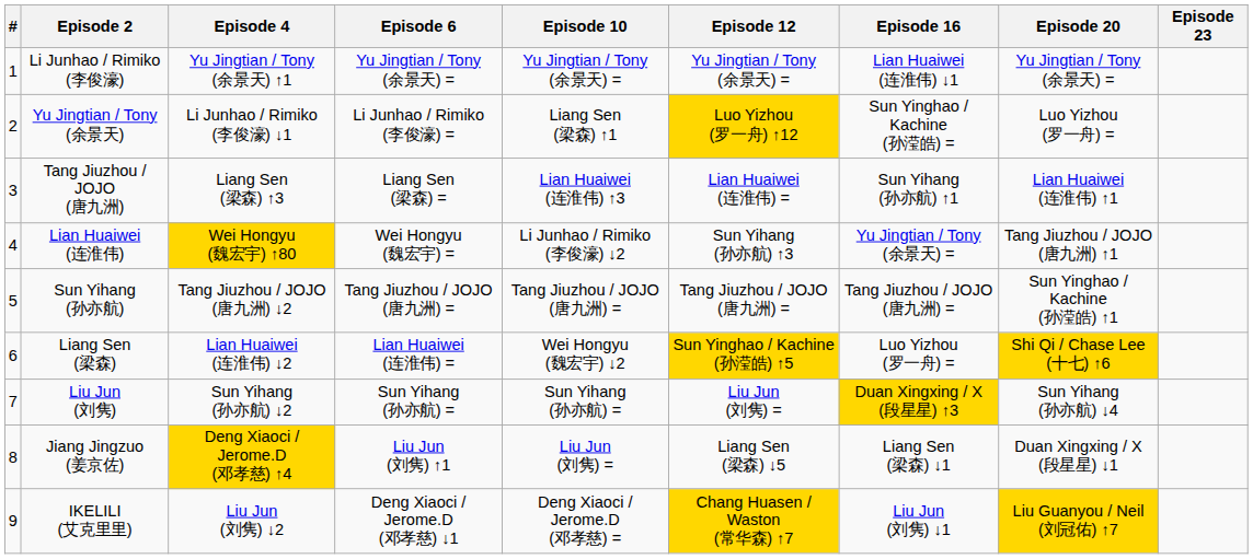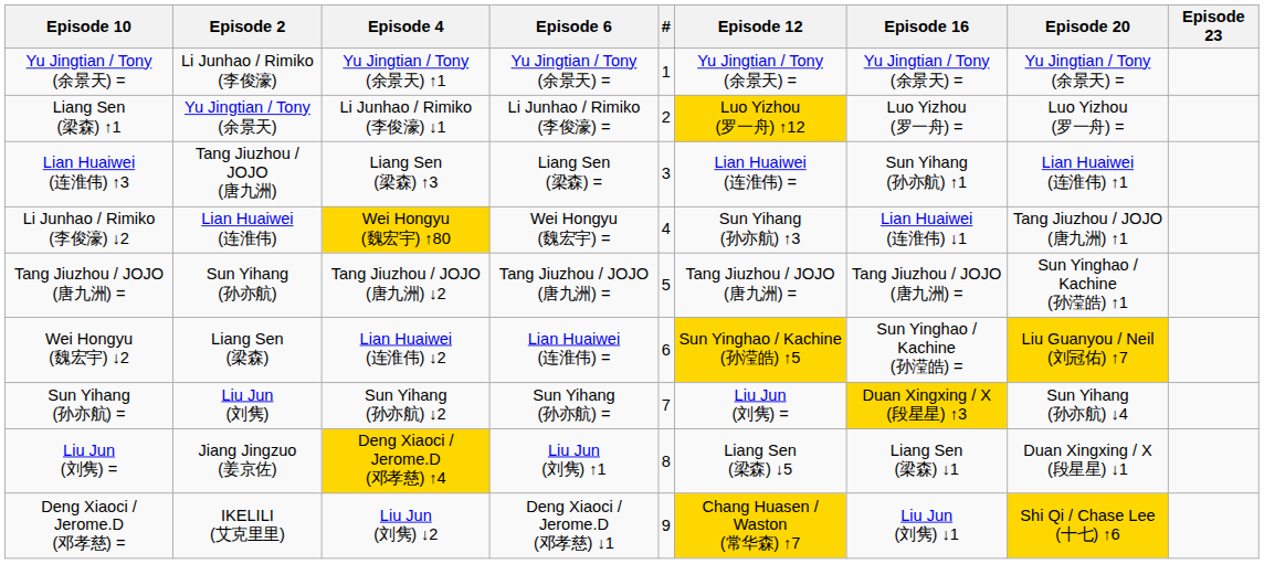 <table class="wikitable sortable" style="text-align:center;">
 <tr>
-<th>#</th>
+<th class="unsortable">Episode 10</th>
 <th class="unsortable">Episode 2</th>
 <th class="unsortable">Episode 4</th>
 <th class="unsortable">Episode 6</th>
-<th class="unsortable">Episode 10</th>
+<th>#</th>
 <th class="unsortable">Episode 12</th>
 <th class="unsortable">Episode 16</th>
 <th class="unsortable">Episode 20</th>
 <th class="unsortable">Episode 23</th>
 </tr>
 <tr>
-<td>1</td>
+<td><a href='#'>Yu Jingtian / Tony</a><br>(余景天) =</td>
 <td>Li Junhao / Rimiko<br>(李俊濠)</td>
 <td><a href='#'>Yu Jingtian / Tony</a><br>(余景天) ↑1</td>
 <td><a href='#'>Yu Jingtian / Tony</a><br>(余景天) =</td>
+<td>1</td>
 <td><a href='#'>Yu Jingtian / Tony</a><br>(余景天) =</td>
 <td><a href='#'>Yu Jingtian / Tony</a><br>(余景天) =</td>
-<td><a href='#'>Lian Huaiwei</a><br>(连淮伟) ↓1</td>
 <td><a href='#'>Yu Jingtian / Tony</a><br>(余景天) =</td>
 <td></td>
 </tr>
 <tr>
-<td>2</td>
+<td>Liang Sen<br>(梁森) ↑1</td>
 <td><a href='#'>Yu Jingtian / Tony</a><br>(余景天)</td>
 <td>Li Junhao / Rimiko<br>(李俊濠) ↓1</td>
 <td>Li Junhao / Rimiko<br>(李俊濠) =</td>
-<td>Liang Sen<br>(梁森) ↑1</td>
+<td>2</td>
 <td style="background:gold">Luo Yizhou<br>(罗一舟) ↑12</td>
-<td>Sun Yinghao / Kachine<br>(孙滢皓) =</td>
+<td>Luo Yizhou<br>(罗一舟) =</td>
 <td>Luo Yizhou<br>(罗一舟) =</td>
 <td></td>
 </tr>
 <tr>
-<td>3</td>
+<td><a href='#'>Lian Huaiwei</a><br>(连淮伟) ↑3</td>
 <td>Tang Jiuzhou / JOJO<br>(唐九洲)</td>
 <td>Liang Sen<br>(梁森) ↑3</td>
 <td>Liang Sen<br>(梁森) =</td>
-<td><a href='#'>Lian Huaiwei</a><br>(连淮伟) ↑3</td>
+<td>3</td>
 <td><a href='#'>Lian Huaiwei</a><br>(连淮伟) =</td>
 <td>Sun Yihang<br>(孙亦航) ↑1</td>
 <td><a href='#'>Lian Huaiwei</a><br>(连淮伟) ↑1</td>
 <td></td>
 </tr>
 <tr>
-<td>4</td>
+<td>Li Junhao / Rimiko<br>(李俊濠) ↓2</td>
 <td><a href='#'>Lian Huaiwei</a><br>(连淮伟)</td>
 <td style="background:gold">Wei Hongyu<br>(魏宏宇) ↑80</td>
 <td>Wei Hongyu<br>(魏宏宇) =</td>
-<td>Li Junhao / Rimiko<br>(李俊濠) ↓2</td>
+<td>4</td>
 <td>Sun Yihang<br>(孙亦航) ↑3</td>
-<td><a href='#'>Yu Jingtian / Tony</a><br>(余景天) =</td>
+<td><a href='#'>Lian Huaiwei</a><br>(连淮伟) ↓1</td>
 <td>Tang Jiuzhou / JOJO<br>(唐九洲) ↑1</td>
 <td></td>
 </tr>
 <tr>
-<td>5</td>
+<td>Tang Jiuzhou / JOJO<br>(唐九洲) =</td>
 <td>Sun Yihang<br>(孙亦航)</td>
 <td>Tang Jiuzhou / JOJO<br>(唐九洲) ↓2</td>
 <td>Tang Jiuzhou / JOJO<br>(唐九洲) =</td>
-<td>Tang Jiuzhou / JOJO<br>(唐九洲) =</td>
+<td>5</td>
 <td>Tang Jiuzhou / JOJO<br>(唐九洲) =</td>
 <td>Tang Jiuzhou / JOJO<br>(唐九洲) =</td>
 <td>Sun Yinghao / Kachine<br>(孙滢皓) ↑1</td>
 <td></td>
 </tr>
 <tr>
-<td>6</td>
+<td>Wei Hongyu<br>(魏宏宇) ↓2</td>
 <td>Liang Sen<br>(梁森)</td>
 <td><a href='#'>Lian Huaiwei</a><br>(连淮伟) ↓2</td>
 <td><a href='#'>Lian Huaiwei</a><br>(连淮伟) =</td>
-<td>Wei Hongyu<br>(魏宏宇) ↓2</td>
+<td>6</td>
 <td style="background:gold">Sun Yinghao / Kachine<br>(孙滢皓) ↑5</td>
-<td>Luo Yizhou<br>(罗一舟) =</td>
-<td style="background:gold">Shi Qi / Chase Lee<br>(十七) ↑6</td>
+<td>Sun Yinghao / Kachine<br>(孙滢皓) =</td>
+<td style="background:gold">Liu Guanyou / Neil<br>(刘冠佑) ↑7</td>
 <td></td>
 </tr>
 <tr>
-<td>7</td>
+<td>Sun Yihang<br>(孙亦航) =</td>
 <td><a href='#'>Liu Jun</a><br>(刘隽)</td>
 <td>Sun Yihang<br>(孙亦航) ↓2</td>
 <td>Sun Yihang<br>(孙亦航) =</td>
-<td>Sun Yihang<br>(孙亦航) =</td>
+<td>7</td>
 <td><a href='#'>Liu Jun</a><br>(刘隽) =</td>
 <td style="background:gold">Duan Xingxing / X<br>(段星星) ↑3</td>
 <td>Sun Yihang<br>(孙亦航) ↓4</td>
 <td></td>
 </tr>
 <tr>
-<td>8</td>
+<td><a href='#'>Liu Jun</a><br>(刘隽) =</td>
 <td>Jiang Jingzuo<br>(姜京佐)</td>
 <td style="background:gold">Deng Xiaoci / Jerome.D<br>(邓孝慈) ↑4</td>
 <td><a href='#'>Liu Jun</a><br>(刘隽) ↑1</td>
-<td><a href='#'>Liu Jun</a><br>(刘隽) =</td>
+<td>8</td>
 <td>Liang Sen<br>(梁森) ↓5</td>
 <td>Liang Sen<br>(梁森) ↓1</td>
 <td>Duan Xingxing / X<br>(段星星) ↓1</td>
 <td></td>
 </tr>
 <tr>
-<td>9</td>
+<td>Deng Xiaoci / Jerome.D<br>(邓孝慈) =</td>
 <td>IKELILI<br>(艾克里里)</td>
 <td><a href='#'>Liu Jun</a><br>(刘隽) ↓2</td>
 <td>Deng Xiaoci / Jerome.D<br>(邓孝慈) ↓1</td>
-<td>Deng Xiaoci / Jerome.D<br>(邓孝慈) =</td>
+<td>9</td>
 <td style="background:gold">Chang Huasen / Waston<br>(常华森) ↑7</td>
 <td><a href='#'>Liu Jun</a><br>(刘隽) ↓1</td>
-<td style="background:gold">Liu Guanyou / Neil<br>(刘冠佑) ↑7</td>
+<td style="background:gold">Shi Qi / Chase Lee<br>(十七) ↑6</td>
 <td></td>
 </tr>
 </table>
